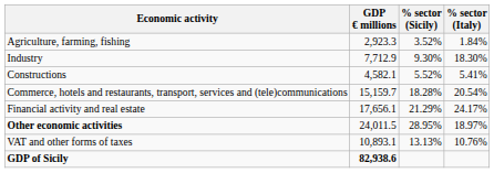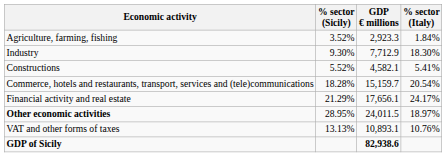 <table class="wikitable" style="text-align:right">
 <tr>
 <th align=left>Economic activity</th>
+<th>% sector<br>(Sicily)</th>
 <th>GDP<br>€ millions</th>
-<th>% sector<br>(Sicily)</th>
 <th>% sector<br>(Italy)</th>
 </tr>
 <tr>
 <td align=left>Agriculture, farming, fishing</td>
+<td>3.52%</td>
 <td>2,923.3</td>
-<td>3.52%</td>
 <td>1.84%</td>
 </tr>
 <tr>
 <td align=left>Industry</td>
+<td>9.30%</td>
 <td>7,712.9</td>
-<td>9.30%</td>
 <td>18.30%</td>
 </tr>
 <tr>
 <td align=left>Constructions</td>
+<td>5.52%</td>
 <td>4,582.1</td>
-<td>5.52%</td>
 <td>5.41%</td>
 </tr>
 <tr>
 <td align=left>Commerce, hotels and restaurants, transport, services and (tele)communications</td>
+<td>18.28%</td>
 <td>15,159.7</td>
-<td>18.28%</td>
 <td>20.54%</td>
 </tr>
 <tr>
 <td align=left>Financial activity and real estate</td>
+<td>21.29%</td>
 <td>17,656.1</td>
-<td>21.29%</td>
 <td>24.17%</td>
 </tr>
 <tr>
 <td align=left><strong>Other economic activities</strong></td>
+<td>28.95%</td>
 <td>24,011.5</td>
-<td>28.95%</td>
 <td>18.97%</td>
 </tr>
 <tr>
 <td align=left>VAT and other forms of taxes</td>
+<td>13.13%</td>
 <td>10,893.1</td>
-<td>13.13%</td>
 <td>10.76%</td>
 </tr>
 <tr>
 <td align=left><strong>GDP of Sicily</strong></td>
+<td></td>
 <td><strong>82,938.6</strong></td>
-<td></td>
 <td></td>
 </tr>
 </table>
